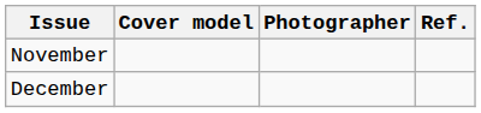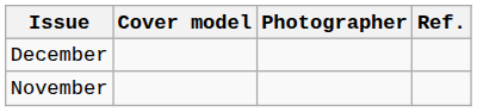 <table class="sortable wikitable">
 <tr>
 <th>Issue</th>
 <th>Cover model</th>
 <th>Photographer</th>
 <th>Ref.</th>
 </tr>
 <tr>
+<td>December</td>
+<td></td>
+<td></td>
+<td></td>
+</tr>
+<tr>
 <td>November</td>
 <td></td>
 <td></td>
 <td></td>
 </tr>
-<tr>
-<td>December</td>
-<td></td>
-<td></td>
-<td></td>
-</tr>
 </table>
